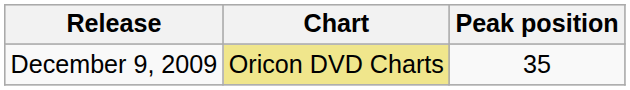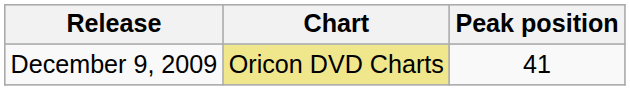 <table class="wikitable">
 <tr>
 <th>Release</th>
 <th>Chart</th>
 <th>Peak position</th>
 </tr>
 <tr>
 <td>December 9, 2009</td>
 <td style="background: khaki;">Oricon DVD Charts</td>
-<td align="center">35</td>
+<td align="center">41</td>
 </tr>
 </table>
